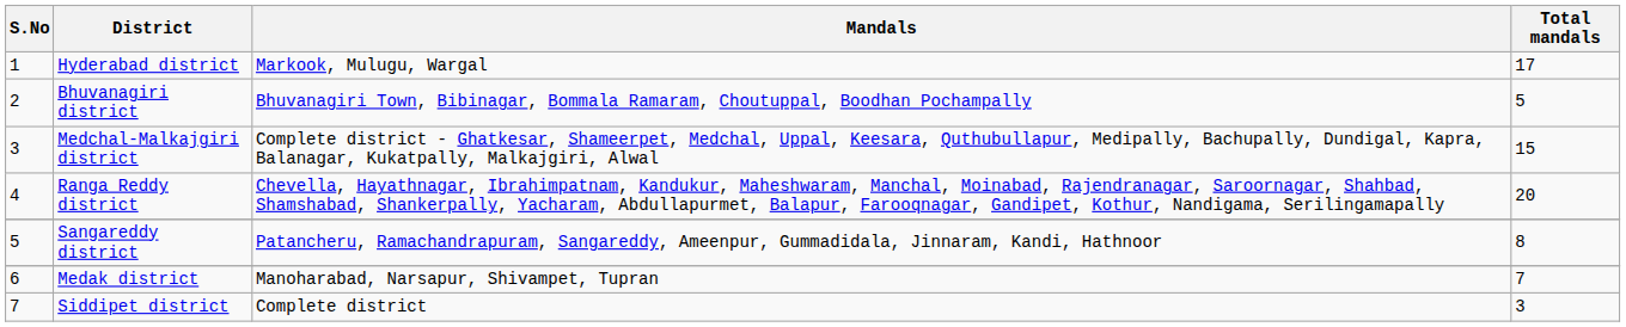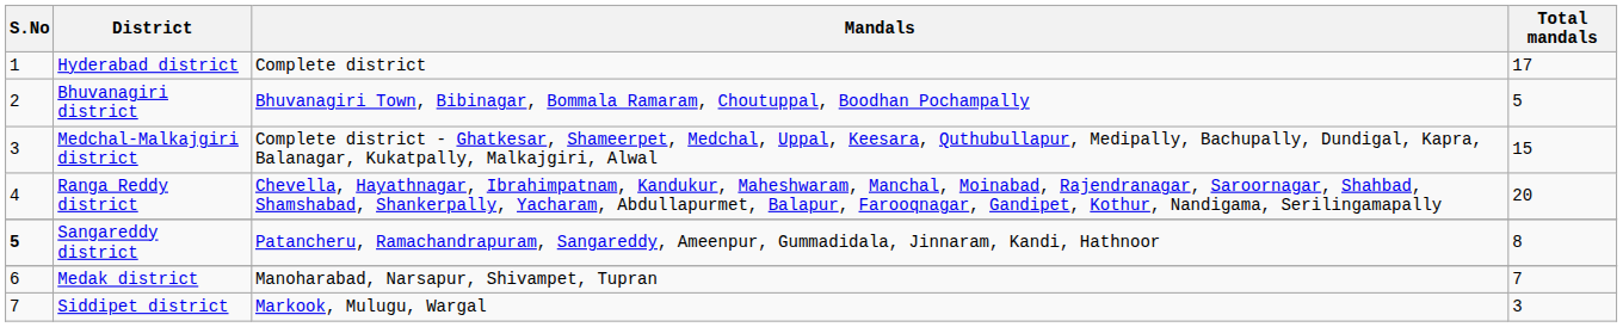 <table class="wikitable">
 <tr>
 <th>S.No</th>
 <th>District</th>
 <th>Mandals</th>
 <th>Total mandals</th>
 </tr>
 <tr>
 <td>1</td>
 <td><a href='#'>Hyderabad district</a></td>
-<td><a href='#'>Markook</a>, Mulugu, Wargal</td>
+<td>Complete district</td>
 <td>17</td>
 </tr>
 <tr>
 <td>2</td>
 <td><a href='#'>Bhuvanagiri district</a></td>
 <td><a href='#'>Bhuvanagiri Town</a>, <a href='#'>Bibinagar</a>, <a href='#'>Bommala Ramaram</a>, <a href='#'>Choutuppal</a>, <a href='#'>Boodhan Pochampally</a></td>
 <td>5</td>
 </tr>
 <tr>
 <td>3</td>
 <td><a href='#'>Medchal-Malkajgiri district</a></td>
 <td>Complete district - <a href='#'>Ghatkesar</a>, <a href='#'>Shameerpet</a>, <a href='#'>Medchal</a>, <a href='#'>Uppal</a>, <a href='#'>Keesara</a>, <a href='#'>Quthubullapur</a>, Medipally, Bachupally, Dundigal, Kapra, Balanagar, Kukatpally, Malkajgiri, Alwal</td>
 <td>15</td>
 </tr>
 <tr>
 <td>4</td>
 <td><a href='#'>Ranga Reddy district</a></td>
 <td><a href='#'>Chevella</a>, <a href='#'>Hayathnagar</a>, <a href='#'>Ibrahimpatnam</a>, <a href='#'>Kandukur</a>, <a href='#'>Maheshwaram</a>, <a href='#'>Manchal</a>, <a href='#'>Moinabad</a>, <a href='#'>Rajendranagar</a>, <a href='#'>Saroornagar</a>, <a href='#'>Shahbad</a>, <a href='#'>Shamshabad</a>, <a href='#'>Shankerpally</a>, <a href='#'>Yacharam</a>, Abdullapurmet, <a href='#'>Balapur</a>, <a href='#'>Farooqnagar</a>, <a href='#'>Gandipet</a>, <a href='#'>Kothur</a>, Nandigama, Serilingamapally</td>
 <td>20</td>
 </tr>
 <tr>
 </tr>
 <tr>
-<td>5</td>
+<td><strong>5</strong></td>
 <td><a href='#'>Sangareddy district</a></td>
 <td><a href='#'>Patancheru</a>, <a href='#'>Ramachandrapuram</a>, <a href='#'>Sangareddy</a>, Ameenpur, Gummadidala, Jinnaram, Kandi, Hathnoor</td>
 <td>8</td>
 </tr>
 <tr>
 </tr>
 <tr>
 <td>6</td>
 <td><a href='#'>Medak district</a></td>
 <td>Manoharabad, Narsapur, Shivampet, Tupran</td>
 <td>7</td>
 </tr>
 <tr>
 <td>7</td>
 <td><a href='#'>Siddipet district</a></td>
-<td>Complete district</td>
+<td><a href='#'>Markook</a>, Mulugu, Wargal</td>
 <td>3</td>
 </tr>
 </table>
